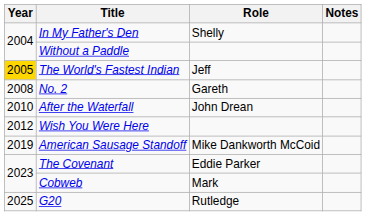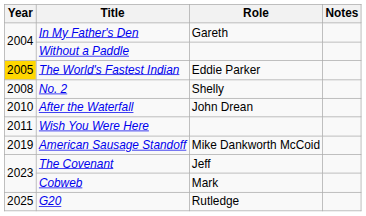 <table class="wikitable">
 <tr>
 <th>Year</th>
 <th>Title</th>
 <th>Role</th>
 <th>Notes</th>
 </tr>
 <tr>
 <td rowspan="2">2004</td>
 <td><em><a href='#'>In My Father's Den</a></em></td>
-<td>Shelly</td>
+<td>Gareth</td>
 <td></td>
 </tr>
 <tr>
 <td><em><a href='#'>Without a Paddle</a></em></td>
 <td></td>
 <td></td>
 </tr>
 <tr>
 <td style="background: gold;">2005</td>
 <td><em><a href='#'>The World's Fastest Indian</a></em></td>
-<td>Jeff</td>
+<td>Eddie Parker</td>
 <td></td>
 </tr>
 <tr>
 <td>2008</td>
 <td><em><a href='#'>No. 2</a></em></td>
-<td>Gareth</td>
+<td>Shelly</td>
 <td></td>
 </tr>
 <tr>
 <td>2010</td>
 <td><em><a href='#'>After the Waterfall</a></em></td>
 <td>John Drean</td>
 <td></td>
 </tr>
 <tr>
-<td>2012</td>
+<td>2011</td>
 <td><em><a href='#'>Wish You Were Here</a></em></td>
 <td></td>
 <td></td>
 </tr>
 <tr>
 <td>2019</td>
 <td><em><a href='#'>American Sausage Standoff</a></em></td>
 <td>Mike Dankworth McCoid</td>
 <td></td>
 </tr>
 <tr>
 <td rowspan="2">2023</td>
 <td><em><a href='#'>The Covenant</a></em></td>
-<td>Eddie Parker</td>
+<td>Jeff</td>
 <td></td>
 </tr>
 <tr>
 <td><em><a href='#'>Cobweb</a></em></td>
 <td>Mark</td>
 <td></td>
 </tr>
 <tr>
 <td>2025</td>
 <td><em><a href='#'>G20</a></em></td>
 <td>Rutledge</td>
 <td></td>
 </tr>
 </table>
